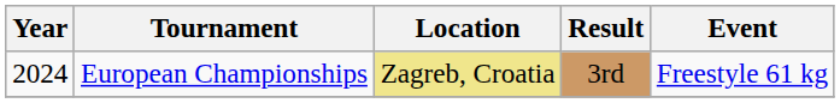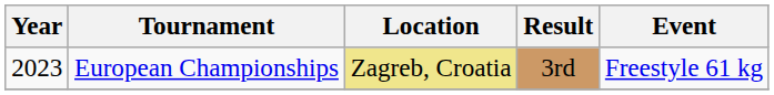 <table class="wikitable" style="font-size:95%;">
 <tr>
 <th>Year</th>
 <th>Tournament</th>
 <th>Location</th>
 <th>Result</th>
 <th>Event</th>
 </tr>
 <tr>
-<td>2024</td>
+<td>2023</td>
 <td><a href='#'>European Championships</a></td>
 <td style="background: khaki;">Zagreb, Croatia</td>
 <td align="center" bgcolor="cc9966">3rd</td>
 <td><a href='#'>Freestyle 61 kg</a></td>
 </tr>
 <tr>
 </tr>
 </table>
